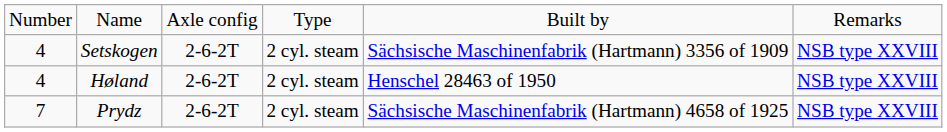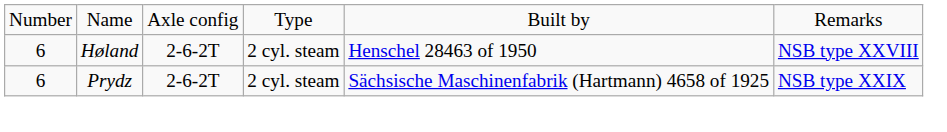 <table class="wikitable" style="text-align:center">
 <tr>
 <td>Number</td>
 <td>Name</td>
 <td>Axle config</td>
 <td>Type</td>
 <td>Built by</td>
 <td>Remarks</td>
 </tr>
 <tr>
-<td>4</td>
-<td><em>Setskogen</em></td>
-<td>2-6-2T</td>
-<td>2 cyl. steam</td>
-<td align=left><a href='#'>Sächsische Maschinenfabrik</a> (Hartmann) 3356 of 1909</td>
-<td align=left><a href='#'>NSB type XXVIII</a></td>
-</tr>
-<tr>
-<td>4</td>
+<td>6</td>
 <td><em>Høland</em></td>
 <td>2-6-2T</td>
 <td>2 cyl. steam</td>
 <td align=left><a href='#'>Henschel</a> 28463 of 1950</td>
 <td align=left><a href='#'>NSB type XXVIII</a></td>
 </tr>
 <tr>
-<td>7</td>
+<td>6</td>
 <td><em>Prydz</em></td>
 <td>2-6-2T</td>
 <td>2 cyl. steam</td>
 <td align=left><a href='#'>Sächsische Maschinenfabrik</a> (Hartmann) 4658 of 1925</td>
-<td align=left><a href='#'>NSB type XXVIII</a></td>
+<td align=left><a href='#'>NSB type XXIX</a></td>
 </tr>
 </table>
